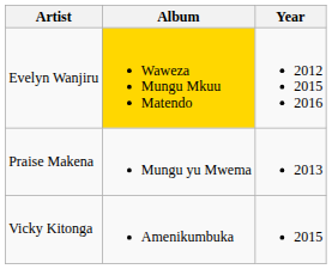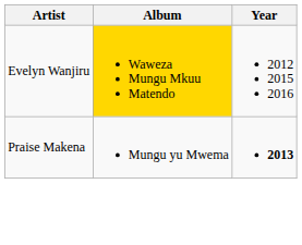 <table class="wikitable">
 <tr>
 <th>Artist</th>
 <th>Album</th>
 <th>Year</th>
 </tr>
 <tr>
 <td>Evelyn Wanjiru</td>
 <td style="background: gold;"><br><ul><li>Waweza</li><li>Mungu Mkuu</li><li>Matendo</li></ul></td>
 <td><br><ul><li>2012</li><li>2015</li><li>2016</li></ul></td>
 </tr>
 <tr>
 <td>Praise Makena</td>
 <td><br><ul><li>Mungu yu Mwema</li></ul></td>
-<td><br><ul><li>2013</li></ul></td>
-</tr>
-<tr>
-<td>Vicky Kitonga</td>
-<td><br><ul><li>Amenikumbuka</li></ul></td>
-<td><br><ul><li>2015</li></ul></td>
+<td><strong><br><ul><li>2013</li></ul></strong></td>
 </tr>
 </table>
